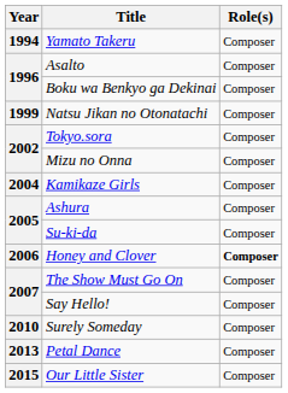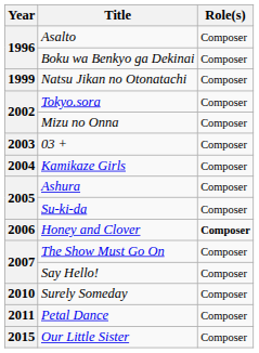 <table class="wikitable">
 <tr>
 <th>Year</th>
 <th>Title</th>
 <th>Role(s)</th>
-</tr>
-<tr>
-<th>1994</th>
-<td><em><a href='#'>Yamato Takeru</a></em></td>
-<td><small>Composer</small></td>
 </tr>
 <tr>
 <th rowspan=2>1996</th>
 <td><em>Asalto</em></td>
 <td><small>Composer</small></td>
 </tr>
 <tr>
 <td><em>Boku wa Benkyo ga Dekinai</em></td>
 <td><small>Composer</small></td>
 </tr>
 <tr>
 <th>1999</th>
 <td><em>Natsu Jikan no Otonatachi</em></td>
 <td><small>Composer</small></td>
 </tr>
 <tr>
 <th rowspan=2>2002</th>
 <td><em><a href='#'>Tokyo.sora</a></em></td>
 <td><small>Composer</small></td>
 </tr>
 <tr>
 <td><em>Mizu no Onna</em></td>
+<td><small>Composer</small></td>
+</tr>
+<tr>
+<th>2003</th>
+<td><em>03 +</em></td>
 <td><small>Composer</small></td>
 </tr>
 <tr>
 <th>2004</th>
 <td><em><a href='#'>Kamikaze Girls</a></em></td>
 <td><small>Composer</small></td>
 </tr>
 <tr>
 <th rowspan=2>2005</th>
 <td><em><a href='#'>Ashura</a></em></td>
 <td><small>Composer</small></td>
 </tr>
 <tr>
 <td><em><a href='#'>Su-ki-da</a></em></td>
 <td><small>Composer</small></td>
 </tr>
 <tr>
 <th>2006</th>
 <td><em><a href='#'>Honey and Clover</a></em></td>
 <td><strong><small>Composer</small></strong></td>
 </tr>
 <tr>
 <th rowspan=2>2007</th>
 <td><em><a href='#'>The Show Must Go On</a></em></td>
 <td><small>Composer</small></td>
 </tr>
 <tr>
 <td><em>Say Hello!</em></td>
 <td><small>Composer</small></td>
 </tr>
 <tr>
 <th>2010</th>
 <td><em>Surely Someday</em></td>
 <td><small>Composer</small></td>
 </tr>
 <tr>
-<th>2013</th>
+<th>2011</th>
 <td><em><a href='#'>Petal Dance</a></em></td>
 <td><small>Composer</small></td>
 </tr>
 <tr>
 <th>2015</th>
 <td><em><a href='#'>Our Little Sister</a></em></td>
 <td><small>Composer</small></td>
 </tr>
 </table>
